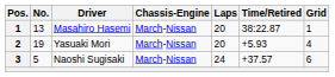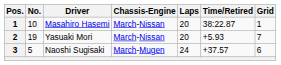 <table class="wikitable" style="font-size: 85%">
 <tr>
 <th>Pos.</th>
 <th>No.</th>
 <th>Driver</th>
 <th>Chassis-Engine</th>
 <th>Laps</th>
 <th>Time/Retired</th>
 <th>Grid</th>
 </tr>
 <tr>
 <th>1</th>
-<td>13</td>
+<td>10</td>
 <td> <a href='#'>Masahiro Hasemi</a></td>
 <td><a href='#'>March</a>-<a href='#'>Nissan</a></td>
 <td>20</td>
 <td>38:22.87</td>
 <td>1</td>
 </tr>
 <tr>
 <th>2</th>
 <td>19</td>
 <td> Yasuaki Mori</td>
 <td><a href='#'>March</a>-<a href='#'>Nissan</a></td>
 <td>20</td>
 <td>+5.93</td>
-<td>4</td>
+<td>7</td>
 </tr>
 <tr>
 <th>3</th>
 <td>5</td>
 <td> Naoshi Sugisaki</td>
-<td><a href='#'>March</a>-<a href='#'>Nissan</a></td>
+<td><a href='#'>March</a>-<a href='#'>Mugen</a></td>
 <td>24</td>
 <td>+37.57</td>
 <td>6</td>
 </tr>
 <tr>
 <th colspan="7"></th>
 </tr>
 </table>
